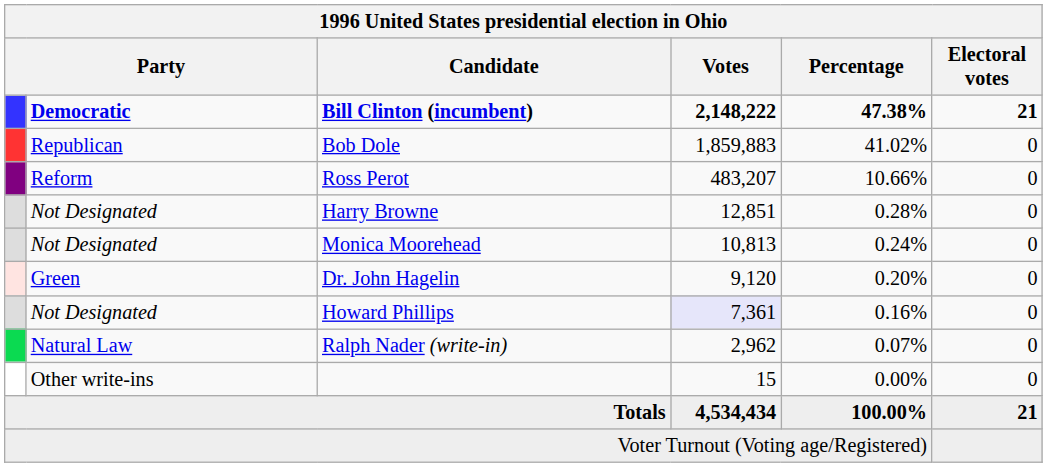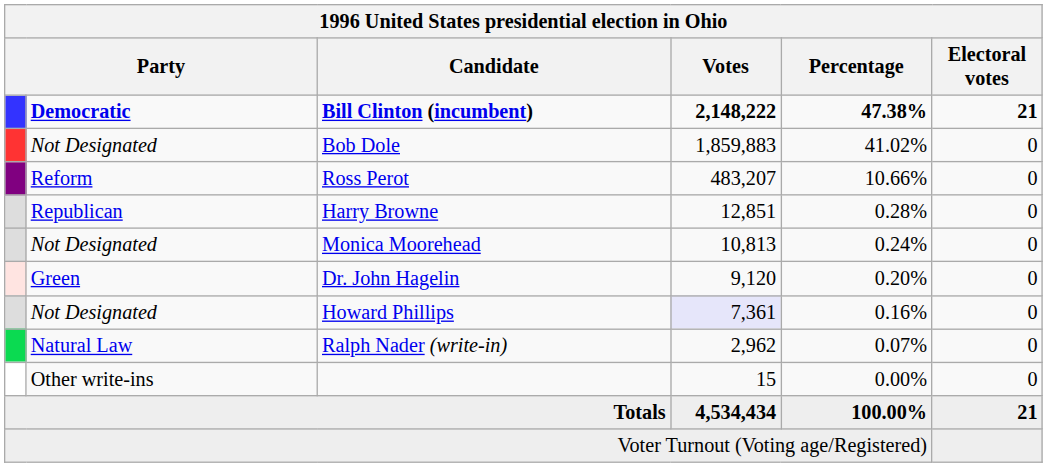 <table class="wikitable" style="font-size: 95%;">
 <tr>
 <th colspan="7">1996 United States presidential election in Ohio</th>
 </tr>
 <tr>
 <th colspan="2" style="width: 15em">Party</th>
 <th style="width: 17em">Candidate</th>
 <th style="width: 5em">Votes</th>
 <th style="width: 7em">Percentage</th>
 <th style="width: 5em">Electoral votes</th>
 </tr>
 <tr>
 <th style="background-color:#3333FF; width: 3px"></th>
 <td style="width: 130px"><strong><a href='#'>Democratic</a></strong></td>
 <td><strong><a href='#'>Bill Clinton</a> (<a href='#'>incumbent</a>)</strong></td>
 <td align="right"><strong>2,148,222</strong></td>
 <td align="right"><strong>47.38%</strong></td>
 <td align="right"><strong>21</strong></td>
 </tr>
 <tr>
 <th style="background-color:#FF3333; width: 3px"></th>
-<td style="width: 130px"><a href='#'>Republican</a></td>
+<td style="width: 130px"><em>Not Designated</em></td>
 <td><a href='#'>Bob Dole</a></td>
 <td align="right">1,859,883</td>
 <td align="right">41.02%</td>
 <td align="right">0</td>
 </tr>
 <tr>
 <th style="background-color:#800080; width: 3px"></th>
 <td style="width: 130px"><a href='#'>Reform</a></td>
 <td><a href='#'>Ross Perot</a></td>
 <td align="right">483,207</td>
 <td align="right">10.66%</td>
 <td align="right">0</td>
 </tr>
 <tr>
 <th style="background-color:#DDDDDD; width: 3px"></th>
-<td style="width: 130px"><em>Not Designated</em></td>
+<td style="width: 130px"><a href='#'>Republican</a></td>
 <td><a href='#'>Harry Browne</a></td>
 <td align="right">12,851</td>
 <td align="right">0.28%</td>
 <td align="right">0</td>
 </tr>
 <tr>
 <th style="background-color:#DDDDDD; width: 3px"></th>
 <td style="width: 130px"><em>Not Designated</em></td>
 <td><a href='#'>Monica Moorehead</a></td>
 <td align="right">10,813</td>
 <td align="right">0.24%</td>
 <td align="right">0</td>
 </tr>
 <tr>
 <th style="background-color:#ffe4e1; width: 3px"></th>
 <td style="width: 130px"><a href='#'>Green</a></td>
 <td><a href='#'>Dr. John Hagelin</a></td>
 <td align="right">9,120</td>
 <td align="right">0.20%</td>
 <td align="right">0</td>
 </tr>
 <tr>
 <th style="background-color:#DDDDDD; width: 3px"></th>
 <td style="width: 130px"><em>Not Designated</em></td>
 <td><a href='#'>Howard Phillips</a></td>
 <td align="right" style="background: lavender;">7,361</td>
 <td align="right">0.16%</td>
 <td align="right">0</td>
 </tr>
 <tr>
 <th style="background-color:#0BDA51; width: 3px"></th>
 <td style="width: 130px"><a href='#'>Natural Law</a></td>
 <td><a href='#'>Ralph Nader</a> <em>(write-in)</em></td>
 <td align="right">2,962</td>
 <td align="right">0.07%</td>
 <td align="right">0</td>
 </tr>
 <tr>
 <th style="background-color:white; width: 3px"></th>
 <td style="width: 130px">Other write-ins</td>
 <td></td>
 <td align="right">15</td>
 <td align="right">0.00%</td>
 <td align="right">0</td>
 </tr>
 <tr bgcolor="#EEEEEE">
 <td colspan="3" align="right"><strong>Totals</strong></td>
 <td align="right"><strong>4,534,434</strong></td>
 <td align="right"><strong>100.00%</strong></td>
 <td align="right"><strong>21</strong></td>
 </tr>
 <tr bgcolor="#EEEEEE">
 <td colspan="5" align="right">Voter Turnout (Voting age/Registered)</td>
 <td colspan="1" align="right"></td>
 </tr>
 </table>
